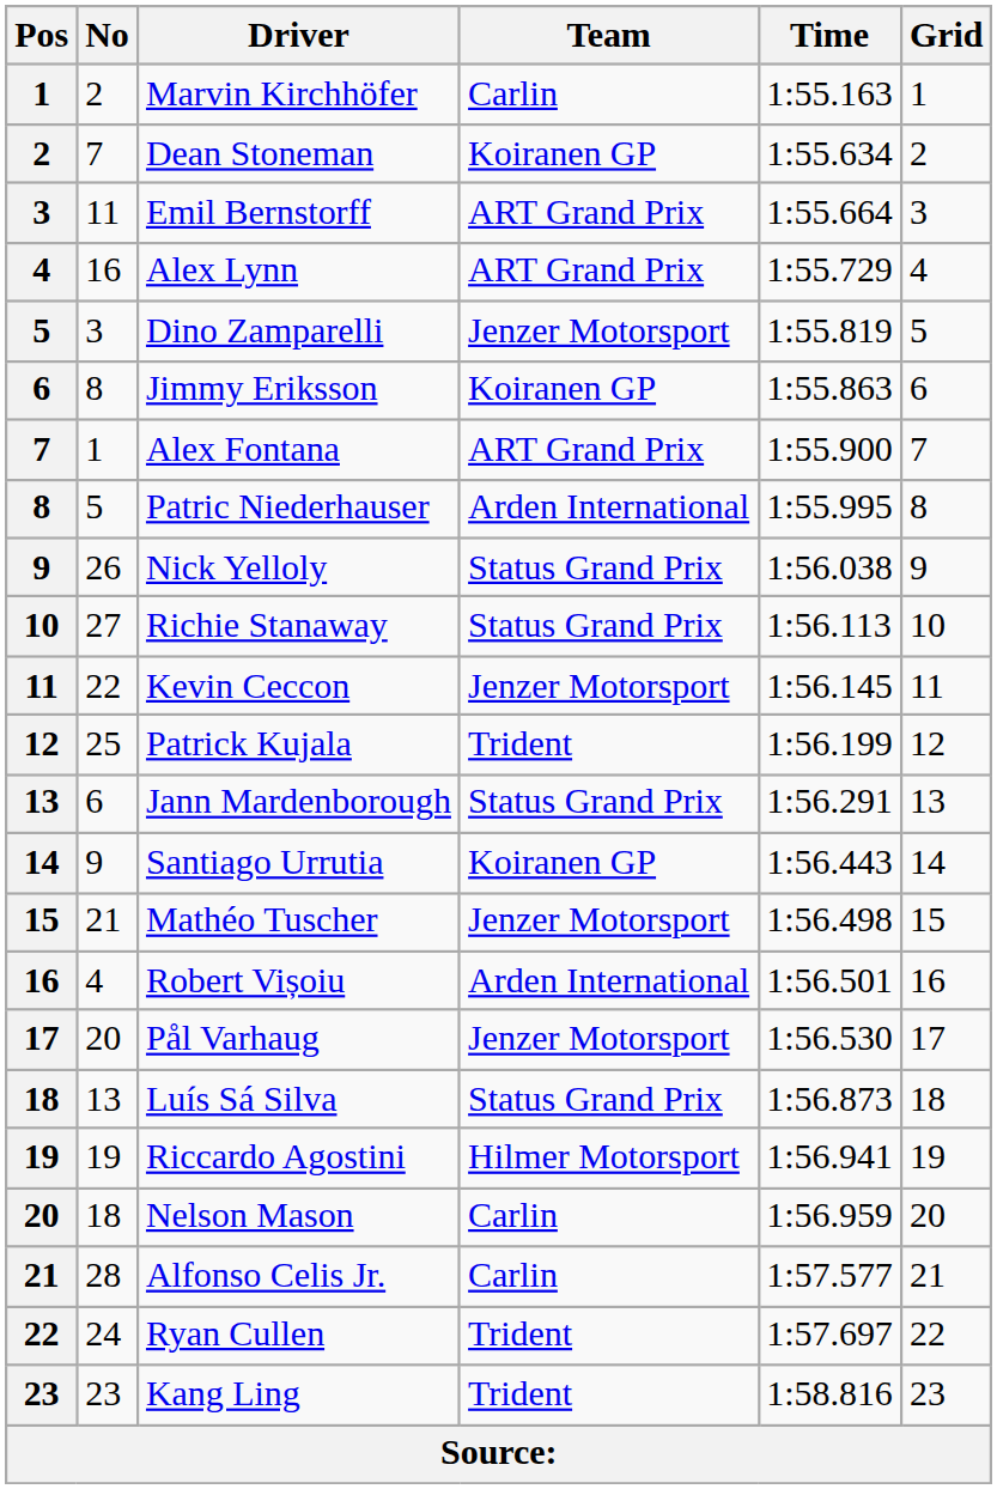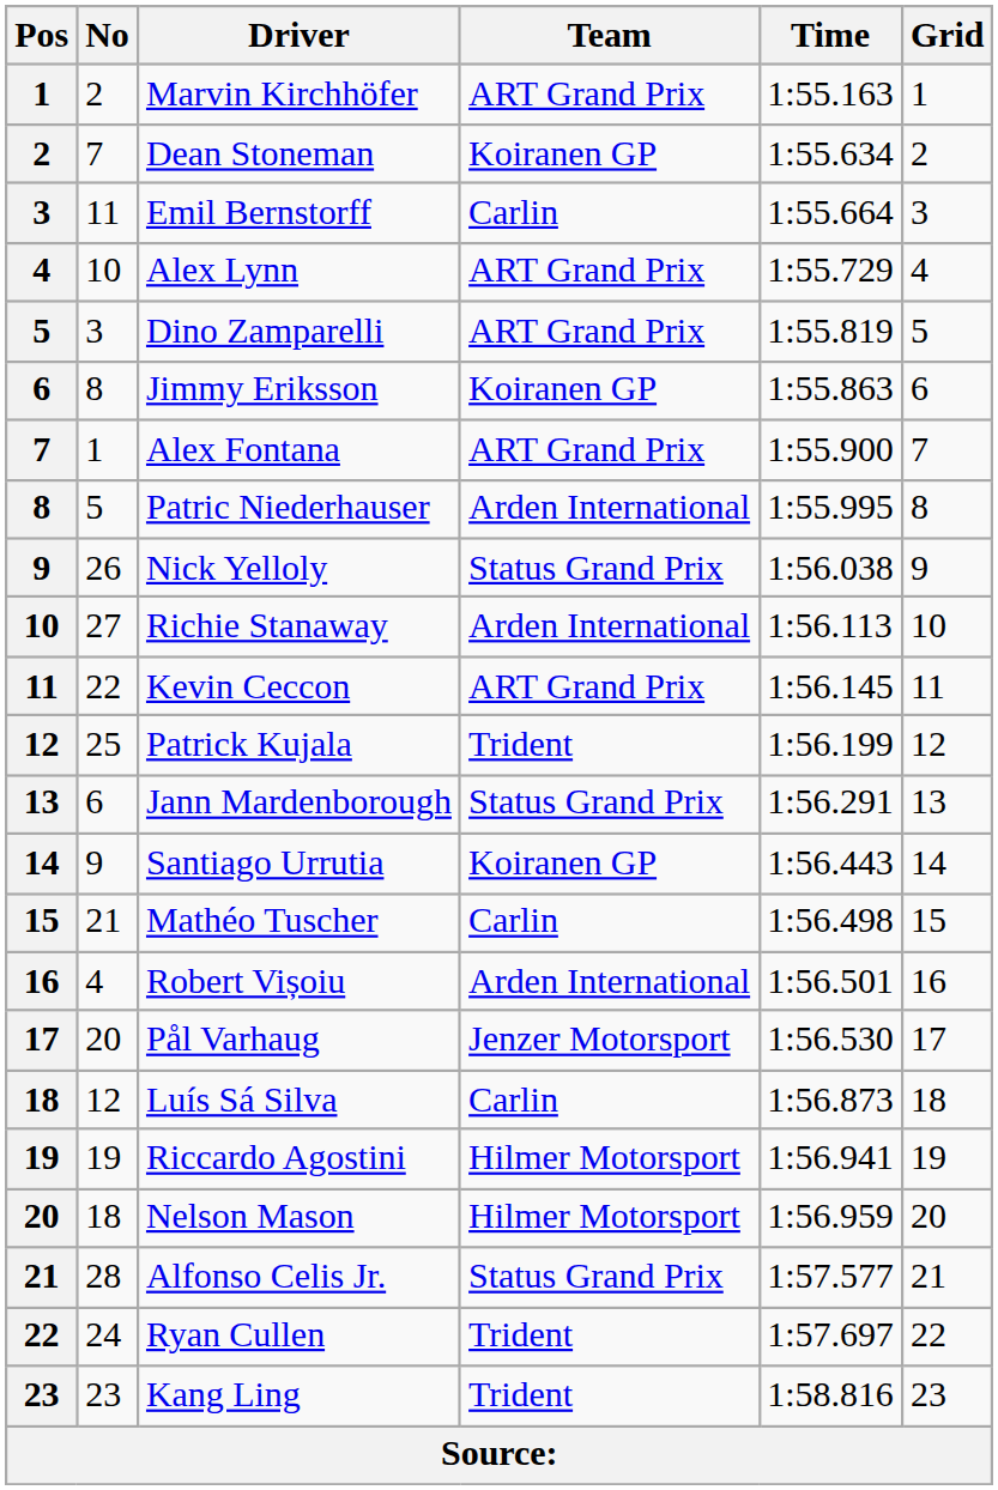 <table class="wikitable" style="font-size: 85%">
 <tr>
 <th>Pos</th>
 <th>No</th>
 <th>Driver</th>
 <th>Team</th>
 <th>Time</th>
 <th>Grid</th>
 </tr>
 <tr>
 <th>1</th>
 <td>2</td>
 <td> <a href='#'>Marvin Kirchhöfer</a></td>
-<td><a href='#'>Carlin</a></td>
+<td><a href='#'>ART Grand Prix</a></td>
 <td>1:55.163</td>
 <td>1</td>
 </tr>
 <tr>
 <th>2</th>
 <td>7</td>
 <td> <a href='#'>Dean Stoneman</a></td>
 <td><a href='#'>Koiranen GP</a></td>
 <td>1:55.634</td>
 <td>2</td>
 </tr>
 <tr>
 <th>3</th>
 <td>11</td>
 <td> <a href='#'>Emil Bernstorff</a></td>
-<td><a href='#'>ART Grand Prix</a></td>
+<td><a href='#'>Carlin</a></td>
 <td>1:55.664</td>
 <td>3</td>
 </tr>
 <tr>
 <th>4</th>
-<td>16</td>
+<td>10</td>
 <td> <a href='#'>Alex Lynn</a></td>
 <td><a href='#'>ART Grand Prix</a></td>
 <td>1:55.729</td>
 <td>4</td>
 </tr>
 <tr>
 <th>5</th>
 <td>3</td>
 <td> <a href='#'>Dino Zamparelli</a></td>
-<td><a href='#'>Jenzer Motorsport</a></td>
+<td><a href='#'>ART Grand Prix</a></td>
 <td>1:55.819</td>
 <td>5</td>
 </tr>
 <tr>
 <th>6</th>
 <td>8</td>
 <td> <a href='#'>Jimmy Eriksson</a></td>
 <td><a href='#'>Koiranen GP</a></td>
 <td>1:55.863</td>
 <td>6</td>
 </tr>
 <tr>
 <th>7</th>
 <td>1</td>
 <td> <a href='#'>Alex Fontana</a></td>
 <td><a href='#'>ART Grand Prix</a></td>
 <td>1:55.900</td>
 <td>7</td>
 </tr>
 <tr>
 <th>8</th>
 <td>5</td>
 <td> <a href='#'>Patric Niederhauser</a></td>
 <td><a href='#'>Arden International</a></td>
 <td>1:55.995</td>
 <td>8</td>
 </tr>
 <tr>
 <th>9</th>
 <td>26</td>
 <td> <a href='#'>Nick Yelloly</a></td>
 <td><a href='#'>Status Grand Prix</a></td>
 <td>1:56.038</td>
 <td>9</td>
 </tr>
 <tr>
 <th>10</th>
 <td>27</td>
 <td> <a href='#'>Richie Stanaway</a></td>
-<td><a href='#'>Status Grand Prix</a></td>
+<td><a href='#'>Arden International</a></td>
 <td>1:56.113</td>
 <td>10</td>
 </tr>
 <tr>
 <th>11</th>
 <td>22</td>
 <td> <a href='#'>Kevin Ceccon</a></td>
-<td><a href='#'>Jenzer Motorsport</a></td>
+<td><a href='#'>ART Grand Prix</a></td>
 <td>1:56.145</td>
 <td>11</td>
 </tr>
 <tr>
 <th>12</th>
 <td>25</td>
 <td> <a href='#'>Patrick Kujala</a></td>
 <td><a href='#'>Trident</a></td>
 <td>1:56.199</td>
 <td>12</td>
 </tr>
 <tr>
 <th>13</th>
 <td>6</td>
 <td> <a href='#'>Jann Mardenborough</a></td>
 <td><a href='#'>Status Grand Prix</a></td>
 <td>1:56.291</td>
 <td>13</td>
 </tr>
 <tr>
 <th>14</th>
 <td>9</td>
 <td> <a href='#'>Santiago Urrutia</a></td>
 <td><a href='#'>Koiranen GP</a></td>
 <td>1:56.443</td>
 <td>14</td>
 </tr>
 <tr>
 <th>15</th>
 <td>21</td>
 <td> <a href='#'>Mathéo Tuscher</a></td>
-<td><a href='#'>Jenzer Motorsport</a></td>
+<td><a href='#'>Carlin</a></td>
 <td>1:56.498</td>
 <td>15</td>
 </tr>
 <tr>
 <th>16</th>
 <td>4</td>
 <td> <a href='#'>Robert Vișoiu</a></td>
 <td><a href='#'>Arden International</a></td>
 <td>1:56.501</td>
 <td>16</td>
 </tr>
 <tr>
 <th>17</th>
 <td>20</td>
 <td> <a href='#'>Pål Varhaug</a></td>
 <td><a href='#'>Jenzer Motorsport</a></td>
 <td>1:56.530</td>
 <td>17</td>
 </tr>
 <tr>
 <th>18</th>
-<td>13</td>
+<td>12</td>
 <td> <a href='#'>Luís Sá Silva</a></td>
-<td><a href='#'>Status Grand Prix</a></td>
+<td><a href='#'>Carlin</a></td>
 <td>1:56.873</td>
 <td>18</td>
 </tr>
 <tr>
 <th>19</th>
 <td>19</td>
 <td> <a href='#'>Riccardo Agostini</a></td>
 <td><a href='#'>Hilmer Motorsport</a></td>
 <td>1:56.941</td>
 <td>19</td>
 </tr>
 <tr>
 <th>20</th>
 <td>18</td>
 <td> <a href='#'>Nelson Mason</a></td>
-<td><a href='#'>Carlin</a></td>
+<td><a href='#'>Hilmer Motorsport</a></td>
 <td>1:56.959</td>
 <td>20</td>
 </tr>
 <tr>
 <th>21</th>
 <td>28</td>
 <td> <a href='#'>Alfonso Celis Jr.</a></td>
-<td><a href='#'>Carlin</a></td>
+<td><a href='#'>Status Grand Prix</a></td>
 <td>1:57.577</td>
 <td>21</td>
 </tr>
 <tr>
 <th>22</th>
 <td>24</td>
 <td> <a href='#'>Ryan Cullen</a></td>
 <td><a href='#'>Trident</a></td>
 <td>1:57.697</td>
 <td>22</td>
 </tr>
 <tr>
 <th>23</th>
 <td>23</td>
 <td> <a href='#'>Kang Ling</a></td>
 <td><a href='#'>Trident</a></td>
 <td>1:58.816</td>
 <td>23</td>
 </tr>
 <tr>
 <th colspan="6">Source:</th>
 </tr>
 </table>
